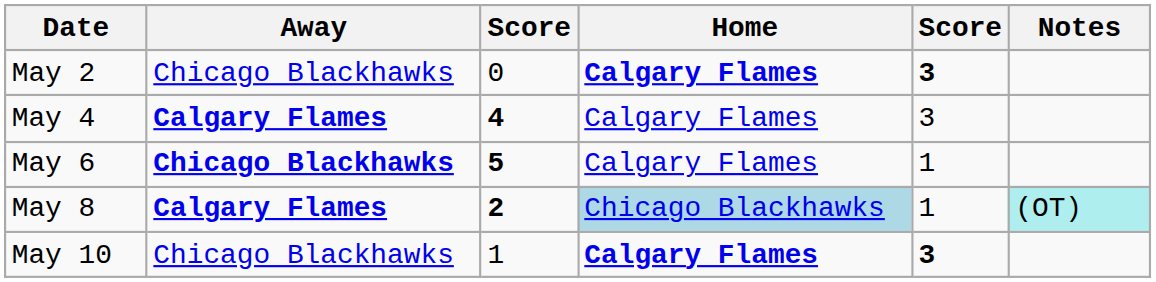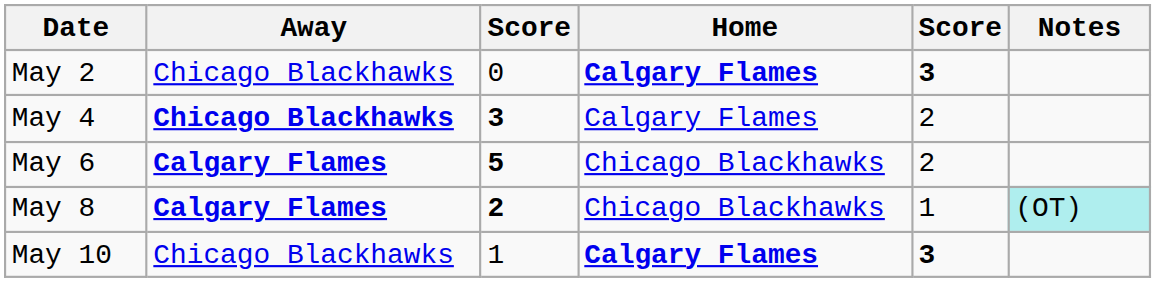 <table class="wikitable">
 <tr>
 <th bgcolor="#DDDDFF" width="60">Date</th>
 <th bgcolor="#DDDDFF" width="150">Away</th>
 <th bgcolor="#DDDDFF" width="5">Score</th>
 <th bgcolor="#DDDDFF" width="150">Home</th>
 <th bgcolor="#DDDDFF" width="5">Score</th>
 <th bgcolor="#DDDDFF" width="60">Notes</th>
 </tr>
 <tr>
 <td>May 2</td>
 <td><a href='#'>Chicago Blackhawks</a></td>
 <td>0</td>
 <td><strong><a href='#'>Calgary Flames</a></strong></td>
 <td><strong>3</strong></td>
 <td></td>
 </tr>
 <tr>
 <td>May 4</td>
-<td><strong><a href='#'>Calgary Flames</a></strong></td>
-<td><strong>4</strong></td>
+<td><strong><a href='#'>Chicago Blackhawks</a></strong></td>
+<td><strong>3</strong></td>
 <td><a href='#'>Calgary Flames</a></td>
-<td>3</td>
+<td>2</td>
 <td></td>
 </tr>
 <tr>
 <td>May 6</td>
-<td><strong><a href='#'>Chicago Blackhawks</a></strong></td>
+<td><strong><a href='#'>Calgary Flames</a></strong></td>
 <td><strong>5</strong></td>
-<td><a href='#'>Calgary Flames</a></td>
-<td>1</td>
+<td><a href='#'>Chicago Blackhawks</a></td>
+<td>2</td>
 <td></td>
 </tr>
 <tr>
 <td>May 8</td>
 <td><strong><a href='#'>Calgary Flames</a></strong></td>
 <td><strong>2</strong></td>
-<td style="background: lightblue;"><a href='#'>Chicago Blackhawks</a></td>
+<td><a href='#'>Chicago Blackhawks</a></td>
 <td>1</td>
 <td style="background: paleturquoise;">(OT)</td>
 </tr>
 <tr>
 <td>May 10</td>
 <td><a href='#'>Chicago Blackhawks</a></td>
 <td>1</td>
 <td><strong><a href='#'>Calgary Flames</a></strong></td>
 <td><strong>3</strong></td>
 <td></td>
 </tr>
 </table>
